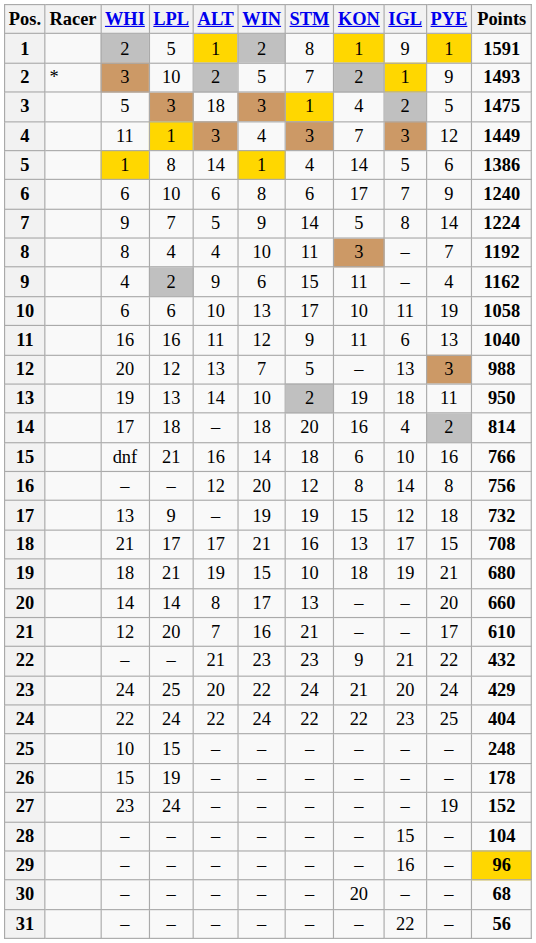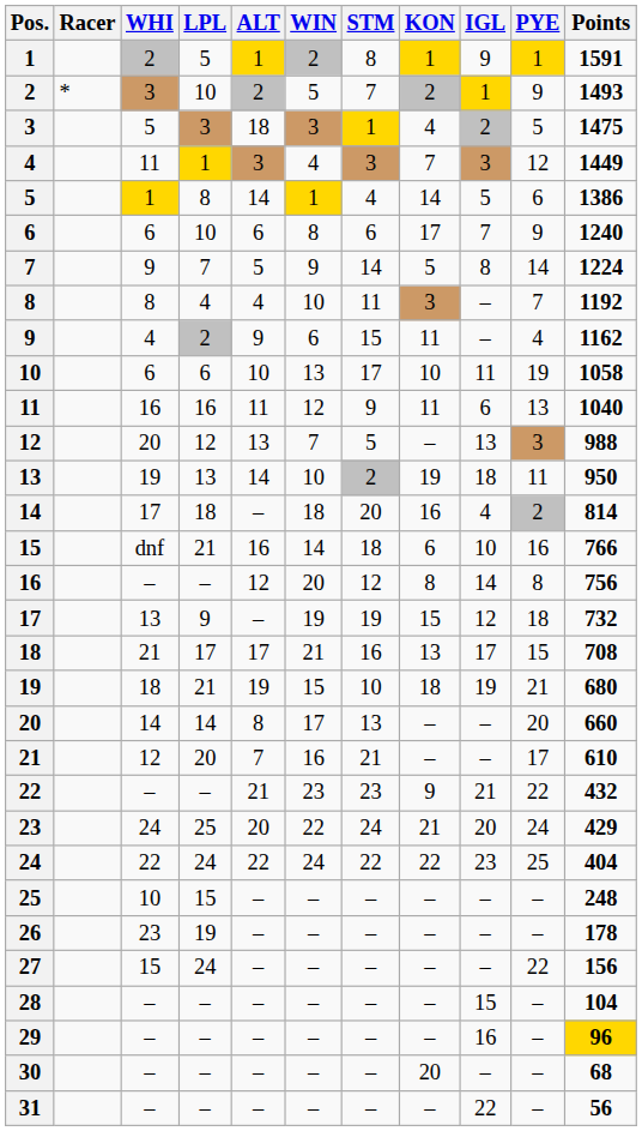 <table class="wikitable sortable plainrowheaders" style="text-align:center;">
 <tr>
 <th scope="col">Pos.</th>
 <th scope="col">Racer</th>
 <th scope="col"> <a href='#'>WHI</a></th>
 <th scope="col"> <a href='#'>LPL</a></th>
 <th scope="col"> <a href='#'>ALT</a></th>
 <th scope="col"> <a href='#'>WIN</a></th>
 <th scope="col"> <a href='#'>STM</a></th>
 <th scope="col"> <a href='#'>KON</a></th>
 <th scope="col"> <a href='#'>IGL</a></th>
 <th scope="col"> <a href='#'>PYE</a></th>
 <th style="width:45px;">Points</th>
 </tr>
 <tr>
 <th style="text-align:center;">1</th>
 <td align="left"></td>
 <td style="background:silver;">2</td>
 <td>5</td>
 <td style="background:gold;">1</td>
 <td style="background:silver;">2</td>
 <td>8</td>
 <td style="background:gold;">1</td>
 <td>9</td>
 <td style="background:gold;">1</td>
 <td><strong>1591</strong></td>
 </tr>
 <tr>
 <th style="text-align:center;">2</th>
 <td align="left">*</td>
 <td style="background:#c96;">3</td>
 <td>10</td>
 <td style="background:silver;">2</td>
 <td>5</td>
 <td>7</td>
 <td style="background:silver;">2</td>
 <td style="background:gold;">1</td>
 <td>9</td>
 <td><strong>1493</strong></td>
 </tr>
 <tr>
 <th style="text-align:center;">3</th>
 <td align="left"></td>
 <td>5</td>
 <td style="background:#c96;">3</td>
 <td>18</td>
 <td style="background:#c96;">3</td>
 <td style="background:gold;">1</td>
 <td>4</td>
 <td style="background:silver;">2</td>
 <td>5</td>
 <td><strong>1475</strong></td>
 </tr>
 <tr>
 <th style="text-align:center;">4</th>
 <td align="left"></td>
 <td>11</td>
 <td style="background:gold;">1</td>
 <td style="background:#c96;">3</td>
 <td>4</td>
 <td style="background:#c96;">3</td>
 <td>7</td>
 <td style="background:#c96;">3</td>
 <td>12</td>
 <td><strong>1449</strong></td>
 </tr>
 <tr>
 <th style="text-align:center;">5</th>
 <td align="left"></td>
 <td style="background:gold;">1</td>
 <td>8</td>
 <td>14</td>
 <td style="background:gold;">1</td>
 <td>4</td>
 <td>14</td>
 <td>5</td>
 <td>6</td>
 <td><strong>1386</strong></td>
 </tr>
 <tr>
 <th style="text-align:center;">6</th>
 <td align="left"></td>
 <td>6</td>
 <td>10</td>
 <td>6</td>
 <td>8</td>
 <td>6</td>
 <td>17</td>
 <td>7</td>
 <td>9</td>
 <td><strong>1240</strong></td>
 </tr>
 <tr>
 <th style="text-align:center;">7</th>
 <td align="left"></td>
 <td>9</td>
 <td>7</td>
 <td>5</td>
 <td>9</td>
 <td>14</td>
 <td>5</td>
 <td>8</td>
 <td>14</td>
 <td><strong>1224</strong></td>
 </tr>
 <tr>
 <th style="text-align:center;">8</th>
 <td align="left"></td>
 <td>8</td>
 <td>4</td>
 <td>4</td>
 <td>10</td>
 <td>11</td>
 <td style="background:#c96;">3</td>
 <td>–</td>
 <td>7</td>
 <td><strong>1192</strong></td>
 </tr>
 <tr>
 <th style="text-align:center;">9</th>
 <td align="left"></td>
 <td>4</td>
 <td style="background:silver;">2</td>
 <td>9</td>
 <td>6</td>
 <td>15</td>
 <td>11</td>
 <td>–</td>
 <td>4</td>
 <td><strong>1162</strong></td>
 </tr>
 <tr>
 <th style="text-align:center;">10</th>
 <td align="left"></td>
 <td>6</td>
 <td>6</td>
 <td>10</td>
 <td>13</td>
 <td>17</td>
 <td>10</td>
 <td>11</td>
 <td>19</td>
 <td><strong>1058</strong></td>
 </tr>
 <tr>
 <th style="text-align:center;">11</th>
 <td align="left"></td>
 <td>16</td>
 <td>16</td>
 <td>11</td>
 <td>12</td>
 <td>9</td>
 <td>11</td>
 <td>6</td>
 <td>13</td>
 <td><strong>1040</strong></td>
 </tr>
 <tr>
 <th style="text-align:center;">12</th>
 <td align="left"></td>
 <td>20</td>
 <td>12</td>
 <td>13</td>
 <td>7</td>
 <td>5</td>
 <td>–</td>
 <td>13</td>
 <td style="background:#c96;">3</td>
 <td><strong>988</strong></td>
 </tr>
 <tr>
 <th style="text-align:center;">13</th>
 <td align="left"></td>
 <td>19</td>
 <td>13</td>
 <td>14</td>
 <td>10</td>
 <td style="background:silver;">2</td>
 <td>19</td>
 <td>18</td>
 <td>11</td>
 <td><strong>950</strong></td>
 </tr>
 <tr>
 <th style="text-align:center;">14</th>
 <td align="left"></td>
 <td>17</td>
 <td>18</td>
 <td>–</td>
 <td>18</td>
 <td>20</td>
 <td>16</td>
 <td>4</td>
 <td style="background:silver;">2</td>
 <td><strong>814</strong></td>
 </tr>
 <tr>
 <th style="text-align:center;">15</th>
 <td align="left"></td>
 <td>dnf</td>
 <td>21</td>
 <td>16</td>
 <td>14</td>
 <td>18</td>
 <td>6</td>
 <td>10</td>
 <td>16</td>
 <td><strong>766</strong></td>
 </tr>
 <tr>
 <th style="text-align:center;">16</th>
 <td align="left"></td>
 <td>–</td>
 <td>–</td>
 <td>12</td>
 <td>20</td>
 <td>12</td>
 <td>8</td>
 <td>14</td>
 <td>8</td>
 <td><strong>756</strong></td>
 </tr>
 <tr>
 <th style="text-align:center;">17</th>
 <td align="left"></td>
 <td>13</td>
 <td>9</td>
 <td>–</td>
 <td>19</td>
 <td>19</td>
 <td>15</td>
 <td>12</td>
 <td>18</td>
 <td><strong>732</strong></td>
 </tr>
 <tr>
 <th style="text-align:center;">18</th>
 <td align="left"></td>
 <td>21</td>
 <td>17</td>
 <td>17</td>
 <td>21</td>
 <td>16</td>
 <td>13</td>
 <td>17</td>
 <td>15</td>
 <td><strong>708</strong></td>
 </tr>
 <tr>
 <th style="text-align:center;">19</th>
 <td align="left"></td>
 <td>18</td>
 <td>21</td>
 <td>19</td>
 <td>15</td>
 <td>10</td>
 <td>18</td>
 <td>19</td>
 <td>21</td>
 <td><strong>680</strong></td>
 </tr>
 <tr>
 <th style="text-align:center;">20</th>
 <td align="left"></td>
 <td>14</td>
 <td>14</td>
 <td>8</td>
 <td>17</td>
 <td>13</td>
 <td>–</td>
 <td>–</td>
 <td>20</td>
 <td><strong>660</strong></td>
 </tr>
 <tr>
 <th style="text-align:center;">21</th>
 <td align="left"></td>
 <td>12</td>
 <td>20</td>
 <td>7</td>
 <td>16</td>
 <td>21</td>
 <td>–</td>
 <td>–</td>
 <td>17</td>
 <td><strong>610</strong></td>
 </tr>
 <tr>
 <th style="text-align:center;">22</th>
 <td align="left"></td>
 <td>–</td>
 <td>–</td>
 <td>21</td>
 <td>23</td>
 <td>23</td>
 <td>9</td>
 <td>21</td>
 <td>22</td>
 <td><strong>432</strong></td>
 </tr>
 <tr>
 <th style="text-align:center;">23</th>
 <td align="left"></td>
 <td>24</td>
 <td>25</td>
 <td>20</td>
 <td>22</td>
 <td>24</td>
 <td>21</td>
 <td>20</td>
 <td>24</td>
 <td><strong>429</strong></td>
 </tr>
 <tr>
 <th style="text-align:center;">24</th>
 <td align="left"></td>
 <td>22</td>
 <td>24</td>
 <td>22</td>
 <td>24</td>
 <td>22</td>
 <td>22</td>
 <td>23</td>
 <td>25</td>
 <td><strong>404</strong></td>
 </tr>
 <tr>
 <th style="text-align:center;">25</th>
 <td align="left"></td>
 <td>10</td>
 <td>15</td>
 <td>–</td>
 <td>–</td>
 <td>–</td>
 <td>–</td>
 <td>–</td>
 <td>–</td>
 <td><strong>248</strong></td>
 </tr>
 <tr>
 <th style="text-align:center;">26</th>
 <td align="left"></td>
-<td>15</td>
+<td>23</td>
 <td>19</td>
 <td>–</td>
 <td>–</td>
 <td>–</td>
 <td>–</td>
 <td>–</td>
 <td>–</td>
 <td><strong>178</strong></td>
 </tr>
 <tr>
 <th style="text-align:center;">27</th>
 <td align="left"></td>
-<td>23</td>
+<td>15</td>
 <td>24</td>
 <td>–</td>
 <td>–</td>
 <td>–</td>
 <td>–</td>
 <td>–</td>
-<td>19</td>
-<td><strong>152</strong></td>
+<td>22</td>
+<td><strong>156</strong></td>
 </tr>
 <tr>
 <th style="text-align:center;">28</th>
 <td align="left"></td>
 <td>–</td>
 <td>–</td>
 <td>–</td>
 <td>–</td>
 <td>–</td>
 <td>–</td>
 <td>15</td>
 <td>–</td>
 <td><strong>104</strong></td>
 </tr>
 <tr>
 <th style="text-align:center;">29</th>
 <td align="left"></td>
 <td>–</td>
 <td>–</td>
 <td>–</td>
 <td>–</td>
 <td>–</td>
 <td>–</td>
 <td>16</td>
 <td>–</td>
 <td style="background: gold;"><strong>96</strong></td>
 </tr>
 <tr>
 <th style="text-align:center;">30</th>
 <td align="left"></td>
 <td>–</td>
 <td>–</td>
 <td>–</td>
 <td>–</td>
 <td>–</td>
 <td>20</td>
 <td>–</td>
 <td>–</td>
 <td><strong>68</strong></td>
 </tr>
 <tr>
 <th style="text-align:center;">31</th>
 <td align="left"></td>
 <td>–</td>
 <td>–</td>
 <td>–</td>
 <td>–</td>
 <td>–</td>
 <td>–</td>
 <td>22</td>
 <td>–</td>
 <td><strong>56</strong></td>
 </tr>
 </table>
